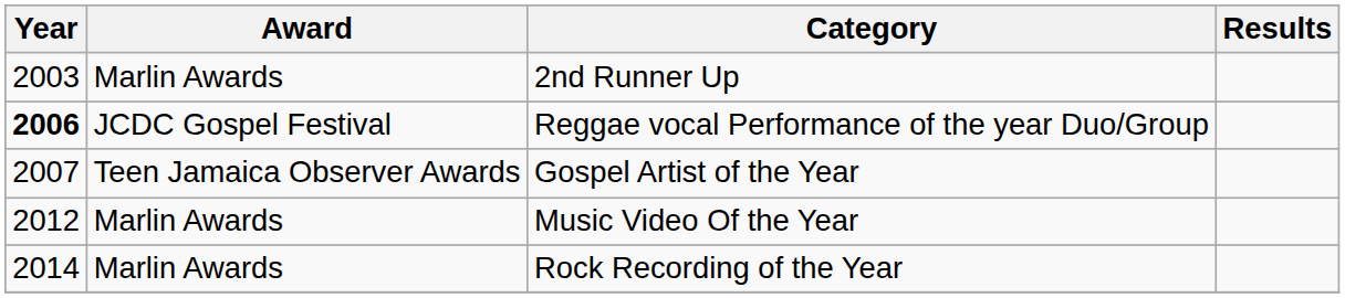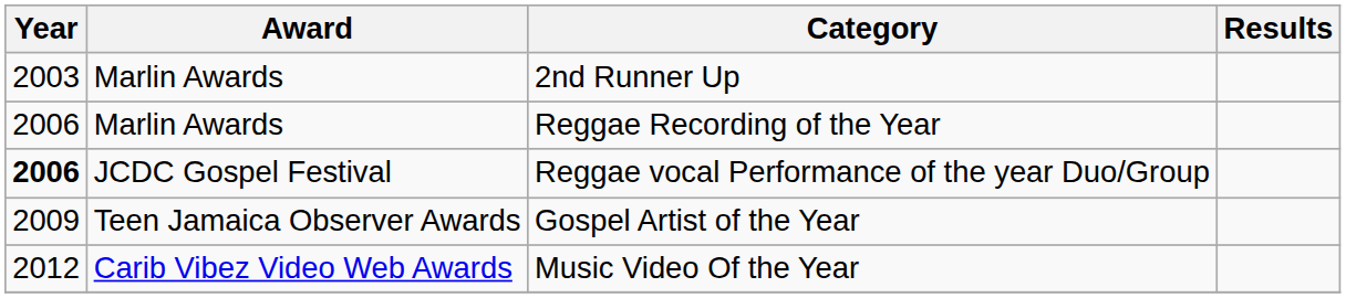 <table class="wikitable">
 <tr>
 <th>Year</th>
 <th>Award</th>
 <th>Category</th>
 <th>Results</th>
 </tr>
 <tr>
 <td rowspan="1">2003</td>
 <td rowspan= "1">Marlin Awards</td>
 <td>2nd Runner Up</td>
 <td></td>
 </tr>
 <tr>
+<td rowspan="1">2006</td>
+<td rowspan= "1">Marlin Awards</td>
+<td>Reggae Recording of the Year</td>
+<td></td>
+</tr>
+<tr>
 <td><strong>2006</strong></td>
 <td rowspan= "1">JCDC Gospel Festival</td>
 <td>Reggae vocal Performance of the year Duo/Group</td>
 <td></td>
 </tr>
 <tr>
-<td rowspan="1">2007</td>
+<td rowspan="1">2009</td>
 <td rowspan= "1">Teen Jamaica Observer Awards</td>
 <td>Gospel Artist of the Year</td>
 <td></td>
 </tr>
 <tr>
 <td rowspan="1">2012</td>
-<td rowspan= "1">Marlin Awards</td>
+<td rowspan="1"><a href='#'>Carib Vibez Video Web Awards</a></td>
 <td>Music Video Of the Year</td>
-<td></td>
-</tr>
-<tr>
-<td rowspan="1">2014</td>
-<td>Marlin Awards</td>
-<td>Rock Recording of the Year</td>
 <td></td>
 </tr>
 <tr>
 </tr>
 </table>
